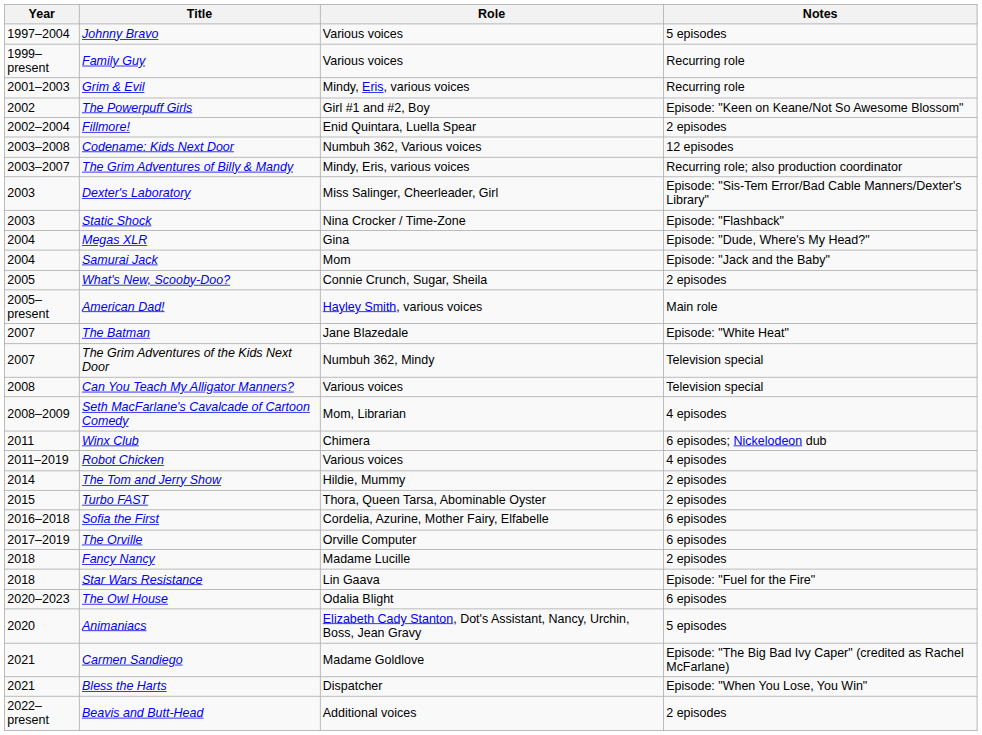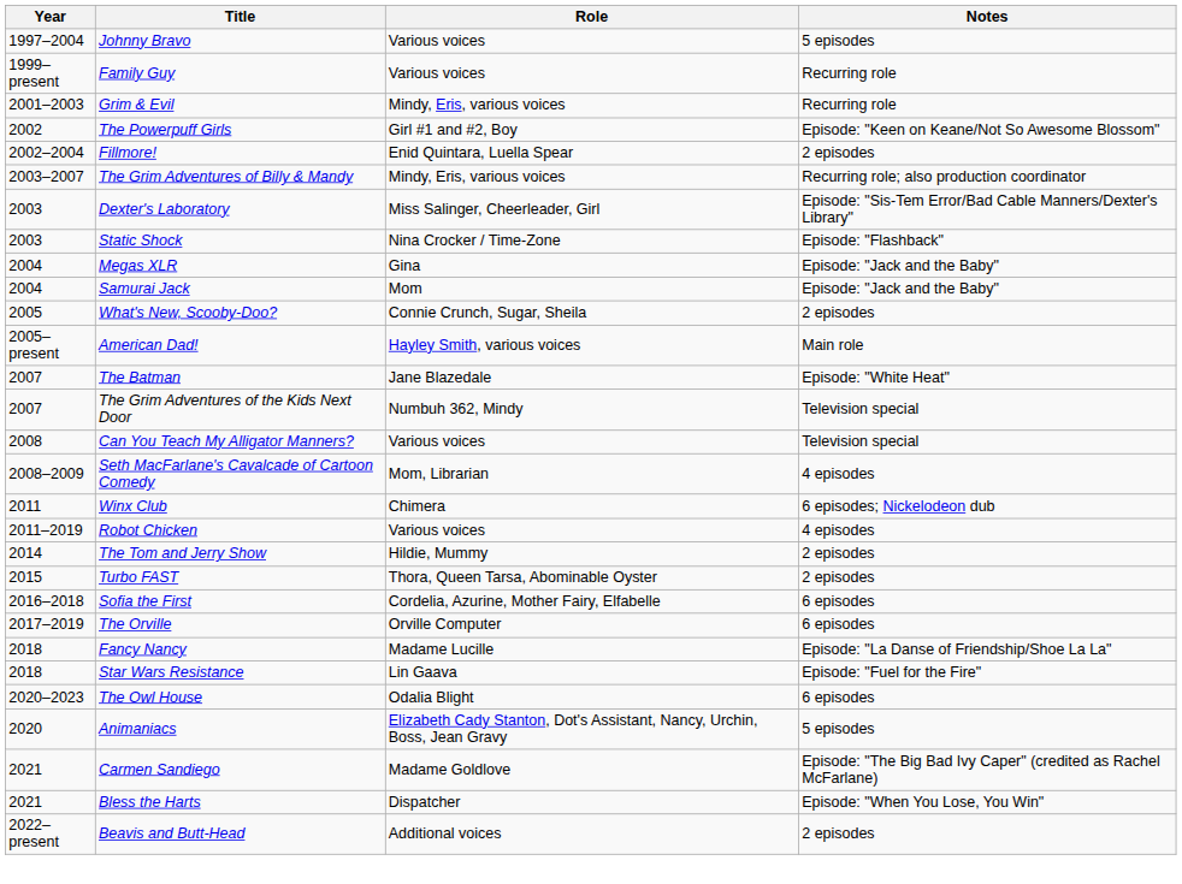 <table class="wikitable sortable">
 <tr>
 <th>Year</th>
 <th>Title</th>
 <th>Role</th>
 <th>Notes</th>
 </tr>
 <tr>
 <td>1997–2004</td>
 <td><em><a href='#'>Johnny Bravo</a></em></td>
 <td>Various voices</td>
 <td>5 episodes</td>
 </tr>
 <tr>
 <td>1999–present</td>
 <td><em><a href='#'>Family Guy</a></em></td>
 <td>Various voices</td>
 <td>Recurring role</td>
 </tr>
 <tr>
 <td>2001–2003</td>
 <td><em><a href='#'>Grim & Evil</a></em></td>
 <td>Mindy, <a href='#'>Eris</a>, various voices</td>
 <td>Recurring role</td>
 </tr>
 <tr>
 <td>2002</td>
 <td><em><a href='#'>The Powerpuff Girls</a></em></td>
 <td>Girl #1 and #2, Boy</td>
 <td>Episode: "Keen on Keane/Not So Awesome Blossom"</td>
 </tr>
 <tr>
 <td>2002–2004</td>
 <td><em><a href='#'>Fillmore!</a></em></td>
 <td>Enid Quintara, Luella Spear</td>
 <td>2 episodes</td>
 </tr>
 <tr>
-<td>2003–2008</td>
-<td><em><a href='#'>Codename: Kids Next Door</a></em></td>
-<td>Numbuh 362, Various voices</td>
-<td>12 episodes</td>
-</tr>
-<tr>
 <td>2003–2007</td>
 <td><em><a href='#'>The Grim Adventures of Billy & Mandy</a></em></td>
 <td>Mindy, Eris, various voices</td>
 <td>Recurring role; also production coordinator</td>
 </tr>
 <tr>
 <td>2003</td>
 <td><em><a href='#'>Dexter's Laboratory</a></em></td>
 <td>Miss Salinger, Cheerleader, Girl</td>
 <td>Episode: "Sis-Tem Error/Bad Cable Manners/Dexter's Library"</td>
 </tr>
 <tr>
 <td>2003</td>
 <td><em><a href='#'>Static Shock</a></em></td>
 <td>Nina Crocker / Time-Zone</td>
 <td>Episode: "Flashback"</td>
 </tr>
 <tr>
 <td>2004</td>
 <td><em><a href='#'>Megas XLR</a></em></td>
 <td>Gina</td>
-<td>Episode: "Dude, Where's My Head?"</td>
+<td>Episode: "Jack and the Baby"</td>
 </tr>
 <tr>
 <td>2004</td>
 <td><em><a href='#'>Samurai Jack</a></em></td>
 <td>Mom</td>
 <td>Episode: "Jack and the Baby"</td>
 </tr>
 <tr>
 <td>2005</td>
 <td><em><a href='#'>What's New, Scooby-Doo?</a></em></td>
 <td>Connie Crunch, Sugar, Sheila</td>
 <td>2 episodes</td>
 </tr>
 <tr>
 <td>2005–present</td>
 <td><em><a href='#'>American Dad!</a></em></td>
 <td><a href='#'>Hayley Smith</a>, various voices</td>
 <td>Main role</td>
 </tr>
 <tr>
 <td>2007</td>
 <td><em><a href='#'>The Batman</a></em></td>
 <td>Jane Blazedale</td>
 <td>Episode: "White Heat"</td>
 </tr>
 <tr>
 <td>2007</td>
 <td><em>The Grim Adventures of the Kids Next Door</em></td>
 <td>Numbuh 362, Mindy</td>
 <td>Television special</td>
 </tr>
 <tr>
 <td>2008</td>
 <td><em><a href='#'>Can You Teach My Alligator Manners?</a></em></td>
 <td>Various voices</td>
 <td>Television special</td>
 </tr>
 <tr>
 <td>2008–2009</td>
 <td><em><a href='#'>Seth MacFarlane's Cavalcade of Cartoon Comedy</a></em></td>
 <td>Mom, Librarian</td>
 <td>4 episodes</td>
 </tr>
 <tr>
 <td>2011</td>
 <td><em><a href='#'>Winx Club</a></em></td>
 <td>Chimera</td>
 <td>6 episodes; <a href='#'>Nickelodeon</a> dub</td>
 </tr>
 <tr>
 <td>2011–2019</td>
 <td><em><a href='#'>Robot Chicken</a></em></td>
 <td>Various voices</td>
 <td>4 episodes</td>
 </tr>
 <tr>
 <td>2014</td>
 <td><em><a href='#'>The Tom and Jerry Show</a></em></td>
 <td>Hildie, Mummy</td>
 <td>2 episodes</td>
 </tr>
 <tr>
 <td>2015</td>
 <td><em><a href='#'>Turbo FAST</a></em></td>
 <td>Thora, Queen Tarsa, Abominable Oyster</td>
 <td>2 episodes</td>
 </tr>
 <tr>
 <td>2016–2018</td>
 <td><em><a href='#'>Sofia the First</a></em></td>
 <td>Cordelia, Azurine, Mother Fairy, Elfabelle</td>
 <td>6 episodes</td>
 </tr>
 <tr>
 <td>2017–2019</td>
 <td><em><a href='#'>The Orville</a></em></td>
 <td>Orville Computer</td>
 <td>6 episodes</td>
 </tr>
 <tr>
 <td>2018</td>
 <td><em><a href='#'>Fancy Nancy</a></em></td>
 <td>Madame Lucille</td>
-<td>2 episodes</td>
+<td>Episode: "La Danse of Friendship/Shoe La La"</td>
 </tr>
 <tr>
 <td>2018</td>
 <td><em><a href='#'>Star Wars Resistance</a></em></td>
 <td>Lin Gaava</td>
 <td>Episode: "Fuel for the Fire"</td>
 </tr>
 <tr>
 <td>2020–2023</td>
 <td><em><a href='#'>The Owl House</a></em></td>
 <td>Odalia Blight</td>
 <td>6 episodes</td>
 </tr>
 <tr>
 <td>2020</td>
 <td><em><a href='#'>Animaniacs</a></em></td>
 <td><a href='#'>Elizabeth Cady Stanton</a>, Dot's Assistant, Nancy, Urchin, Boss, Jean Gravy</td>
 <td>5 episodes</td>
 </tr>
 <tr>
 <td>2021</td>
 <td><em><a href='#'>Carmen Sandiego</a></em></td>
 <td>Madame Goldlove</td>
 <td>Episode: "The Big Bad Ivy Caper" (credited as Rachel McFarlane)</td>
 </tr>
 <tr>
 <td>2021</td>
 <td><em><a href='#'>Bless the Harts</a></em></td>
 <td>Dispatcher</td>
 <td>Episode: "When You Lose, You Win"</td>
 </tr>
 <tr>
 <td>2022–present</td>
 <td><em><a href='#'>Beavis and Butt-Head</a></em></td>
 <td>Additional voices</td>
 <td>2 episodes</td>
 </tr>
 </table>
